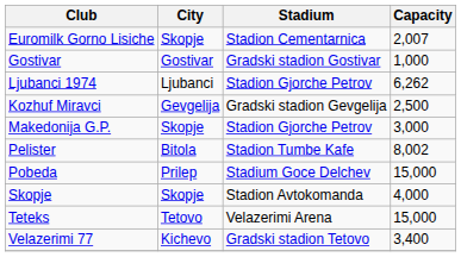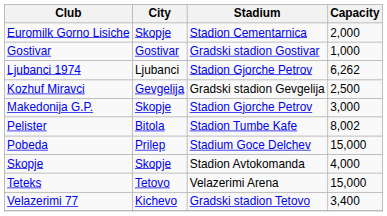 <table class="wikitable sortable">
 <tr>
 <th>Club</th>
 <th>City</th>
 <th>Stadium</th>
 <th>Capacity</th>
 </tr>
 <tr>
 <td><a href='#'>Euromilk Gorno Lisiche</a></td>
 <td><a href='#'>Skopje</a></td>
 <td><a href='#'>Stadion Cementarnica</a></td>
-<td>2,007</td>
+<td>2,000</td>
 </tr>
 <tr>
 <td><a href='#'>Gostivar</a></td>
 <td><a href='#'>Gostivar</a></td>
 <td><a href='#'>Gradski stadion Gostivar</a></td>
 <td>1,000</td>
 </tr>
 <tr>
 <td><a href='#'>Ljubanci 1974</a></td>
 <td>Ljubanci</td>
 <td><a href='#'>Stadion Gjorche Petrov</a></td>
 <td>6,262</td>
 </tr>
 <tr>
 <td><a href='#'>Kozhuf Miravci</a></td>
 <td><a href='#'>Gevgelija</a></td>
 <td>Gradski stadion Gevgelija</td>
 <td>2,500</td>
 </tr>
 <tr>
 <td><a href='#'>Makedonija G.P.</a></td>
 <td><a href='#'>Skopje</a></td>
 <td><a href='#'>Stadion Gjorche Petrov</a></td>
 <td>3,000</td>
 </tr>
 <tr>
 <td><a href='#'>Pelister</a></td>
 <td><a href='#'>Bitola</a></td>
 <td><a href='#'>Stadion Tumbe Kafe</a></td>
 <td>8,002</td>
 </tr>
 <tr>
 <td><a href='#'>Pobeda</a></td>
 <td><a href='#'>Prilep</a></td>
 <td><a href='#'>Stadium Goce Delchev</a></td>
 <td>15,000</td>
 </tr>
 <tr>
 <td><a href='#'>Skopje</a></td>
 <td><a href='#'>Skopje</a></td>
 <td>Stadion Avtokomanda</td>
 <td>4,000</td>
 </tr>
 <tr>
 <td><a href='#'>Teteks</a></td>
 <td><a href='#'>Tetovo</a></td>
 <td>Velazerimi Arena</td>
 <td>15,000</td>
 </tr>
 <tr>
 <td><a href='#'>Velazerimi 77</a></td>
 <td><a href='#'>Kichevo</a></td>
 <td><a href='#'>Gradski stadion Tetovo</a></td>
 <td>3,400</td>
 </tr>
 <tr>
 </tr>
 </table>
